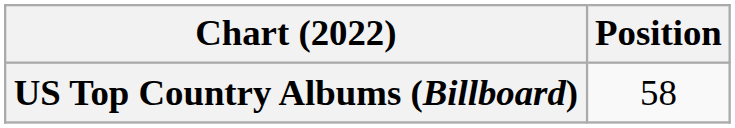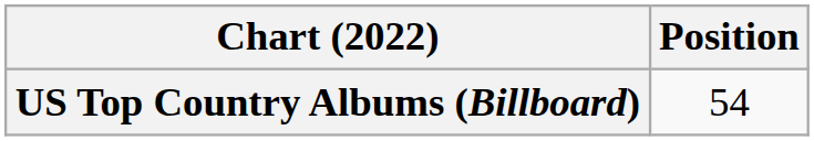 <table class="wikitable plainrowheaders" style="text-align:center">
 <tr>
 <th scope="col">Chart (2022)</th>
 <th scope="col">Position</th>
 </tr>
 <tr>
 <th scope="row">US Top Country Albums (<em>Billboard</em>)</th>
-<td>58</td>
+<td>54</td>
 </tr>
 </table>
